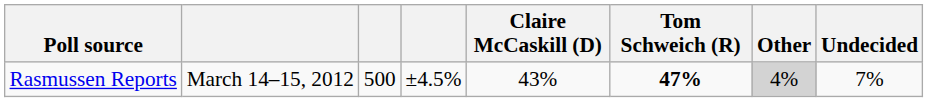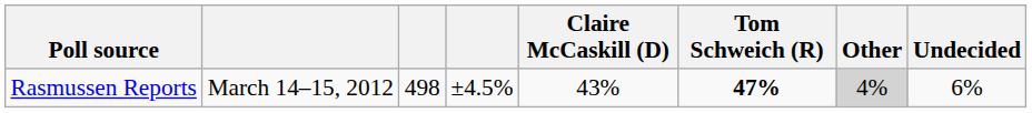 <table class="wikitable" style="text-align:center">
 <tr valign= bottom>
 <th>Poll source</th>
 <th></th>
 <th></th>
 <th></th>
 <th style="width:100px;">Claire<br>McCaskill (D)</th>
 <th style="width:100px;">Tom<br>Schweich (R)</th>
 <th>Other</th>
 <th>Undecided</th>
 </tr>
 <tr>
 <td align=left><a href='#'>Rasmussen Reports</a></td>
 <td>March 14–15, 2012</td>
-<td>500</td>
+<td>498</td>
 <td>±4.5%</td>
 <td>43%</td>
 <td><strong>47%</strong></td>
 <td style="background: lightgrey;">4%</td>
-<td>7%</td>
+<td>6%</td>
 </tr>
 </table>
